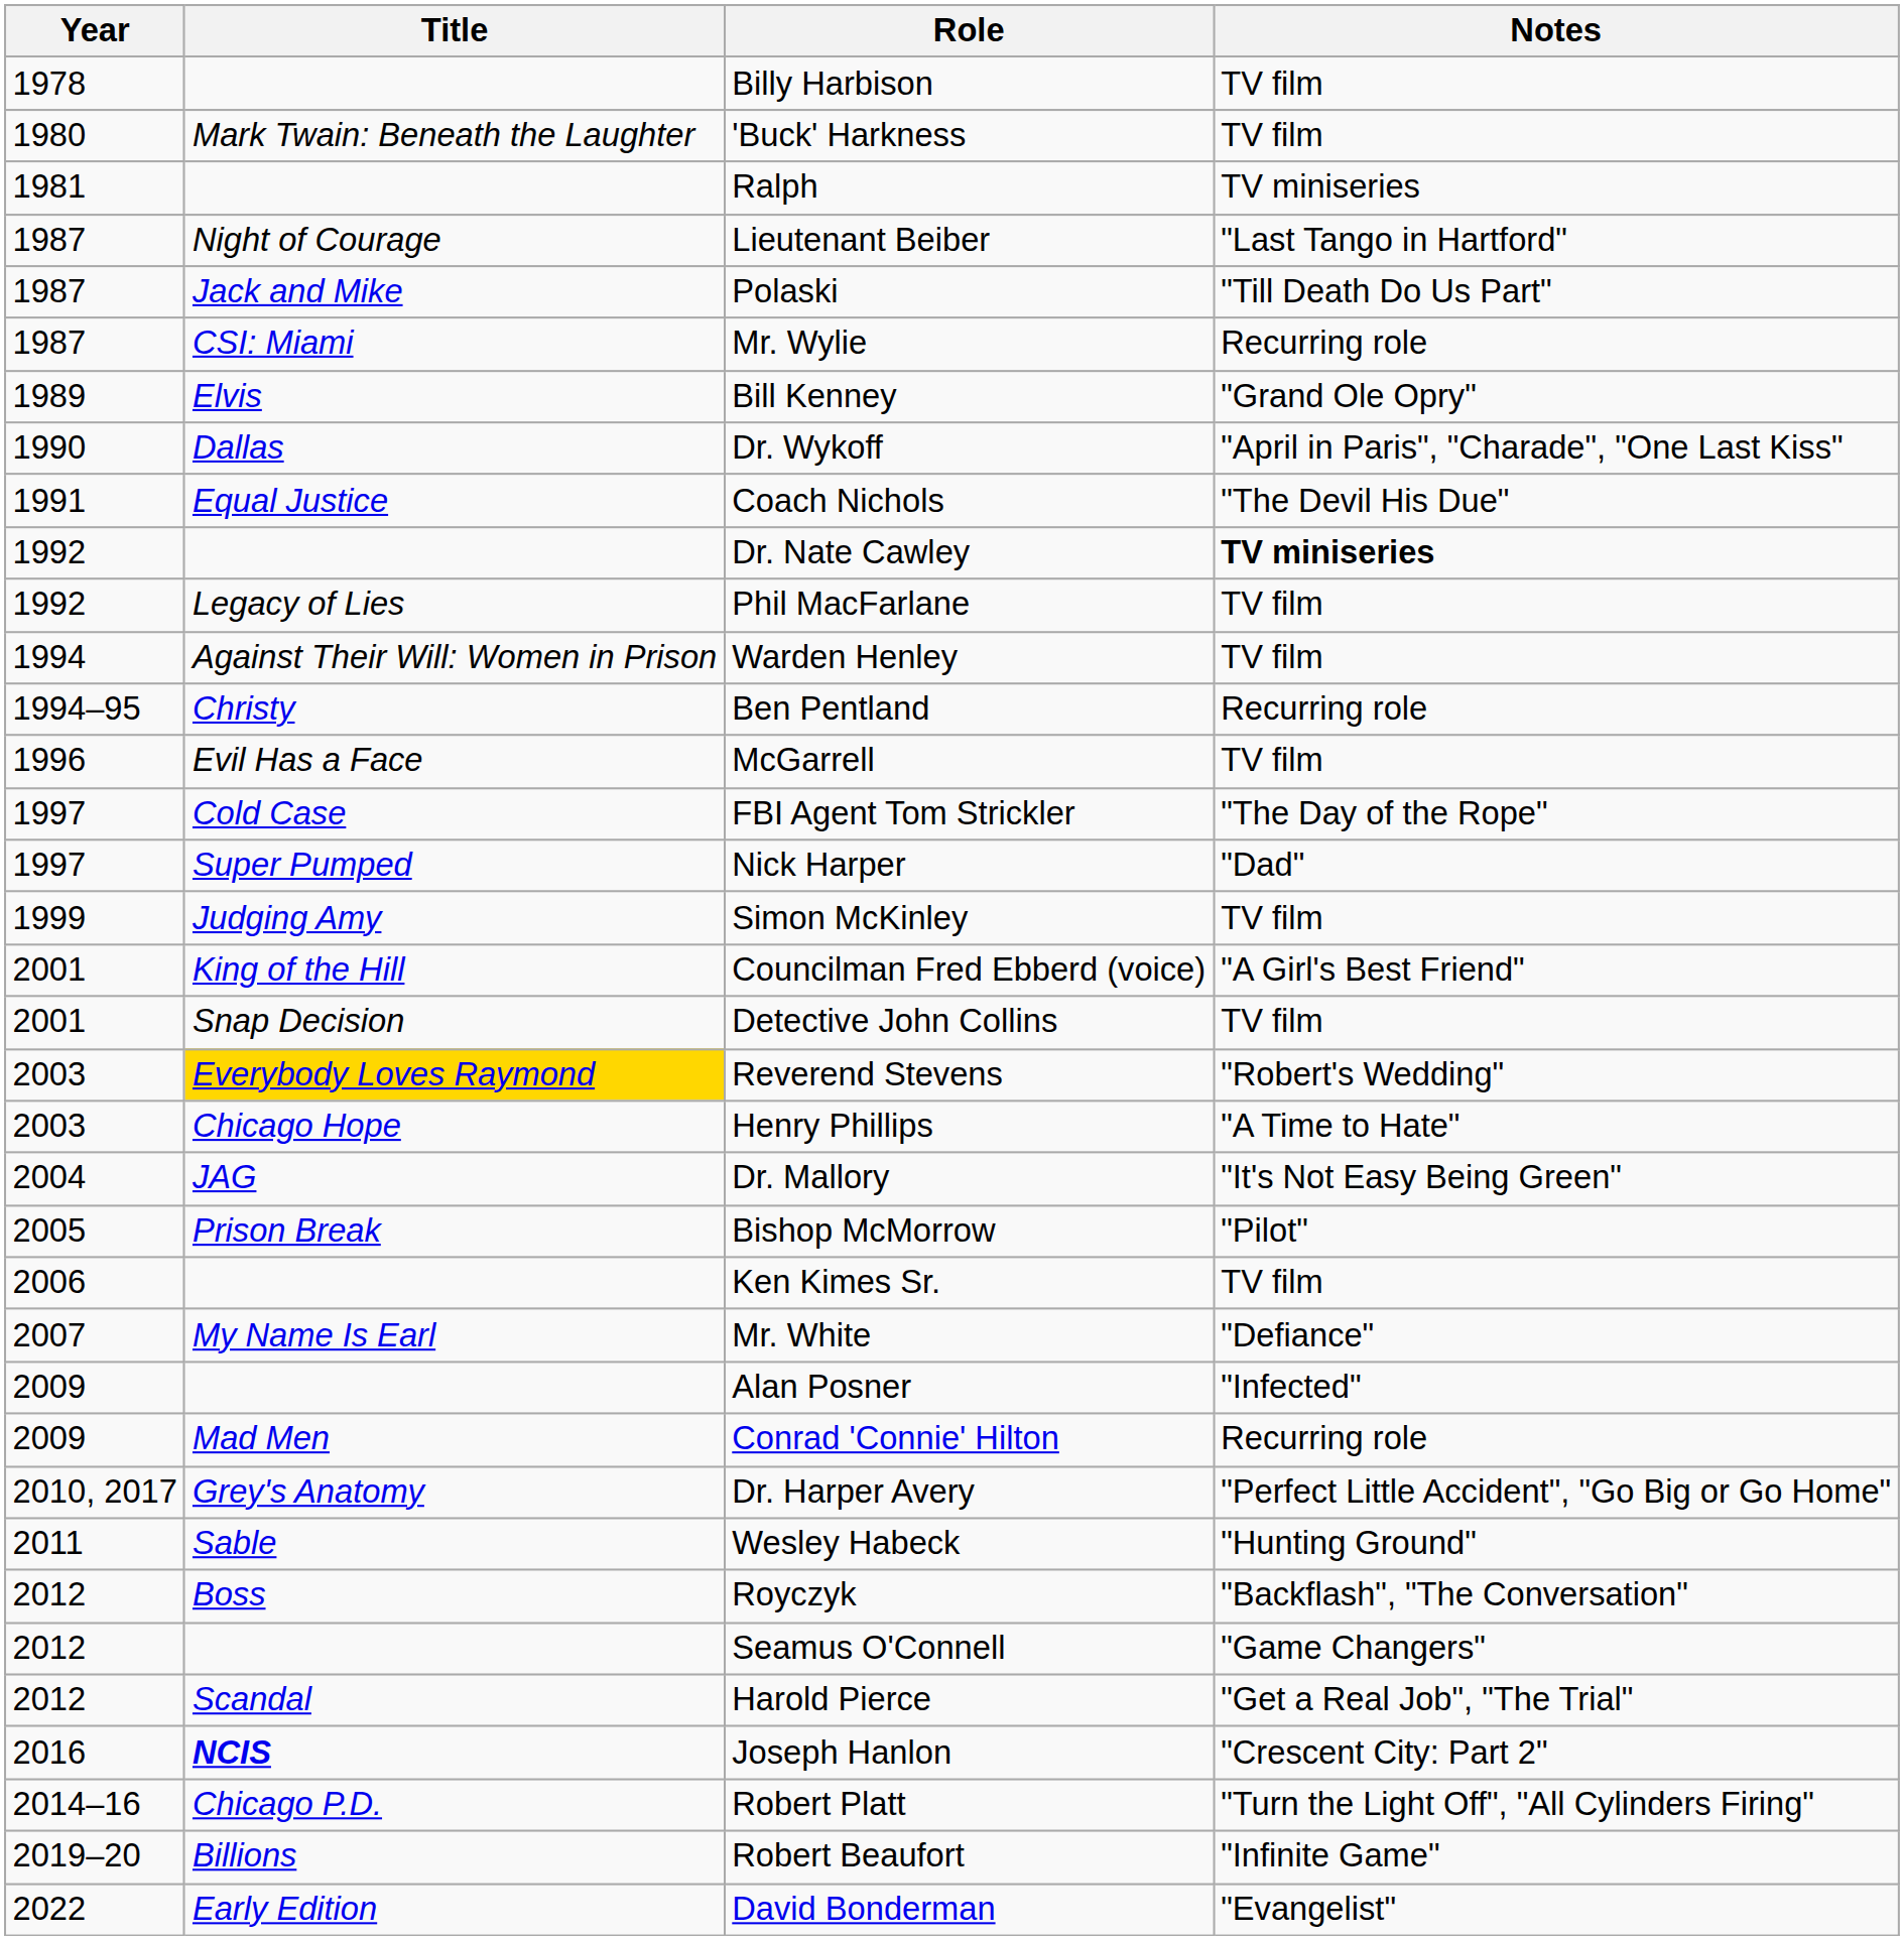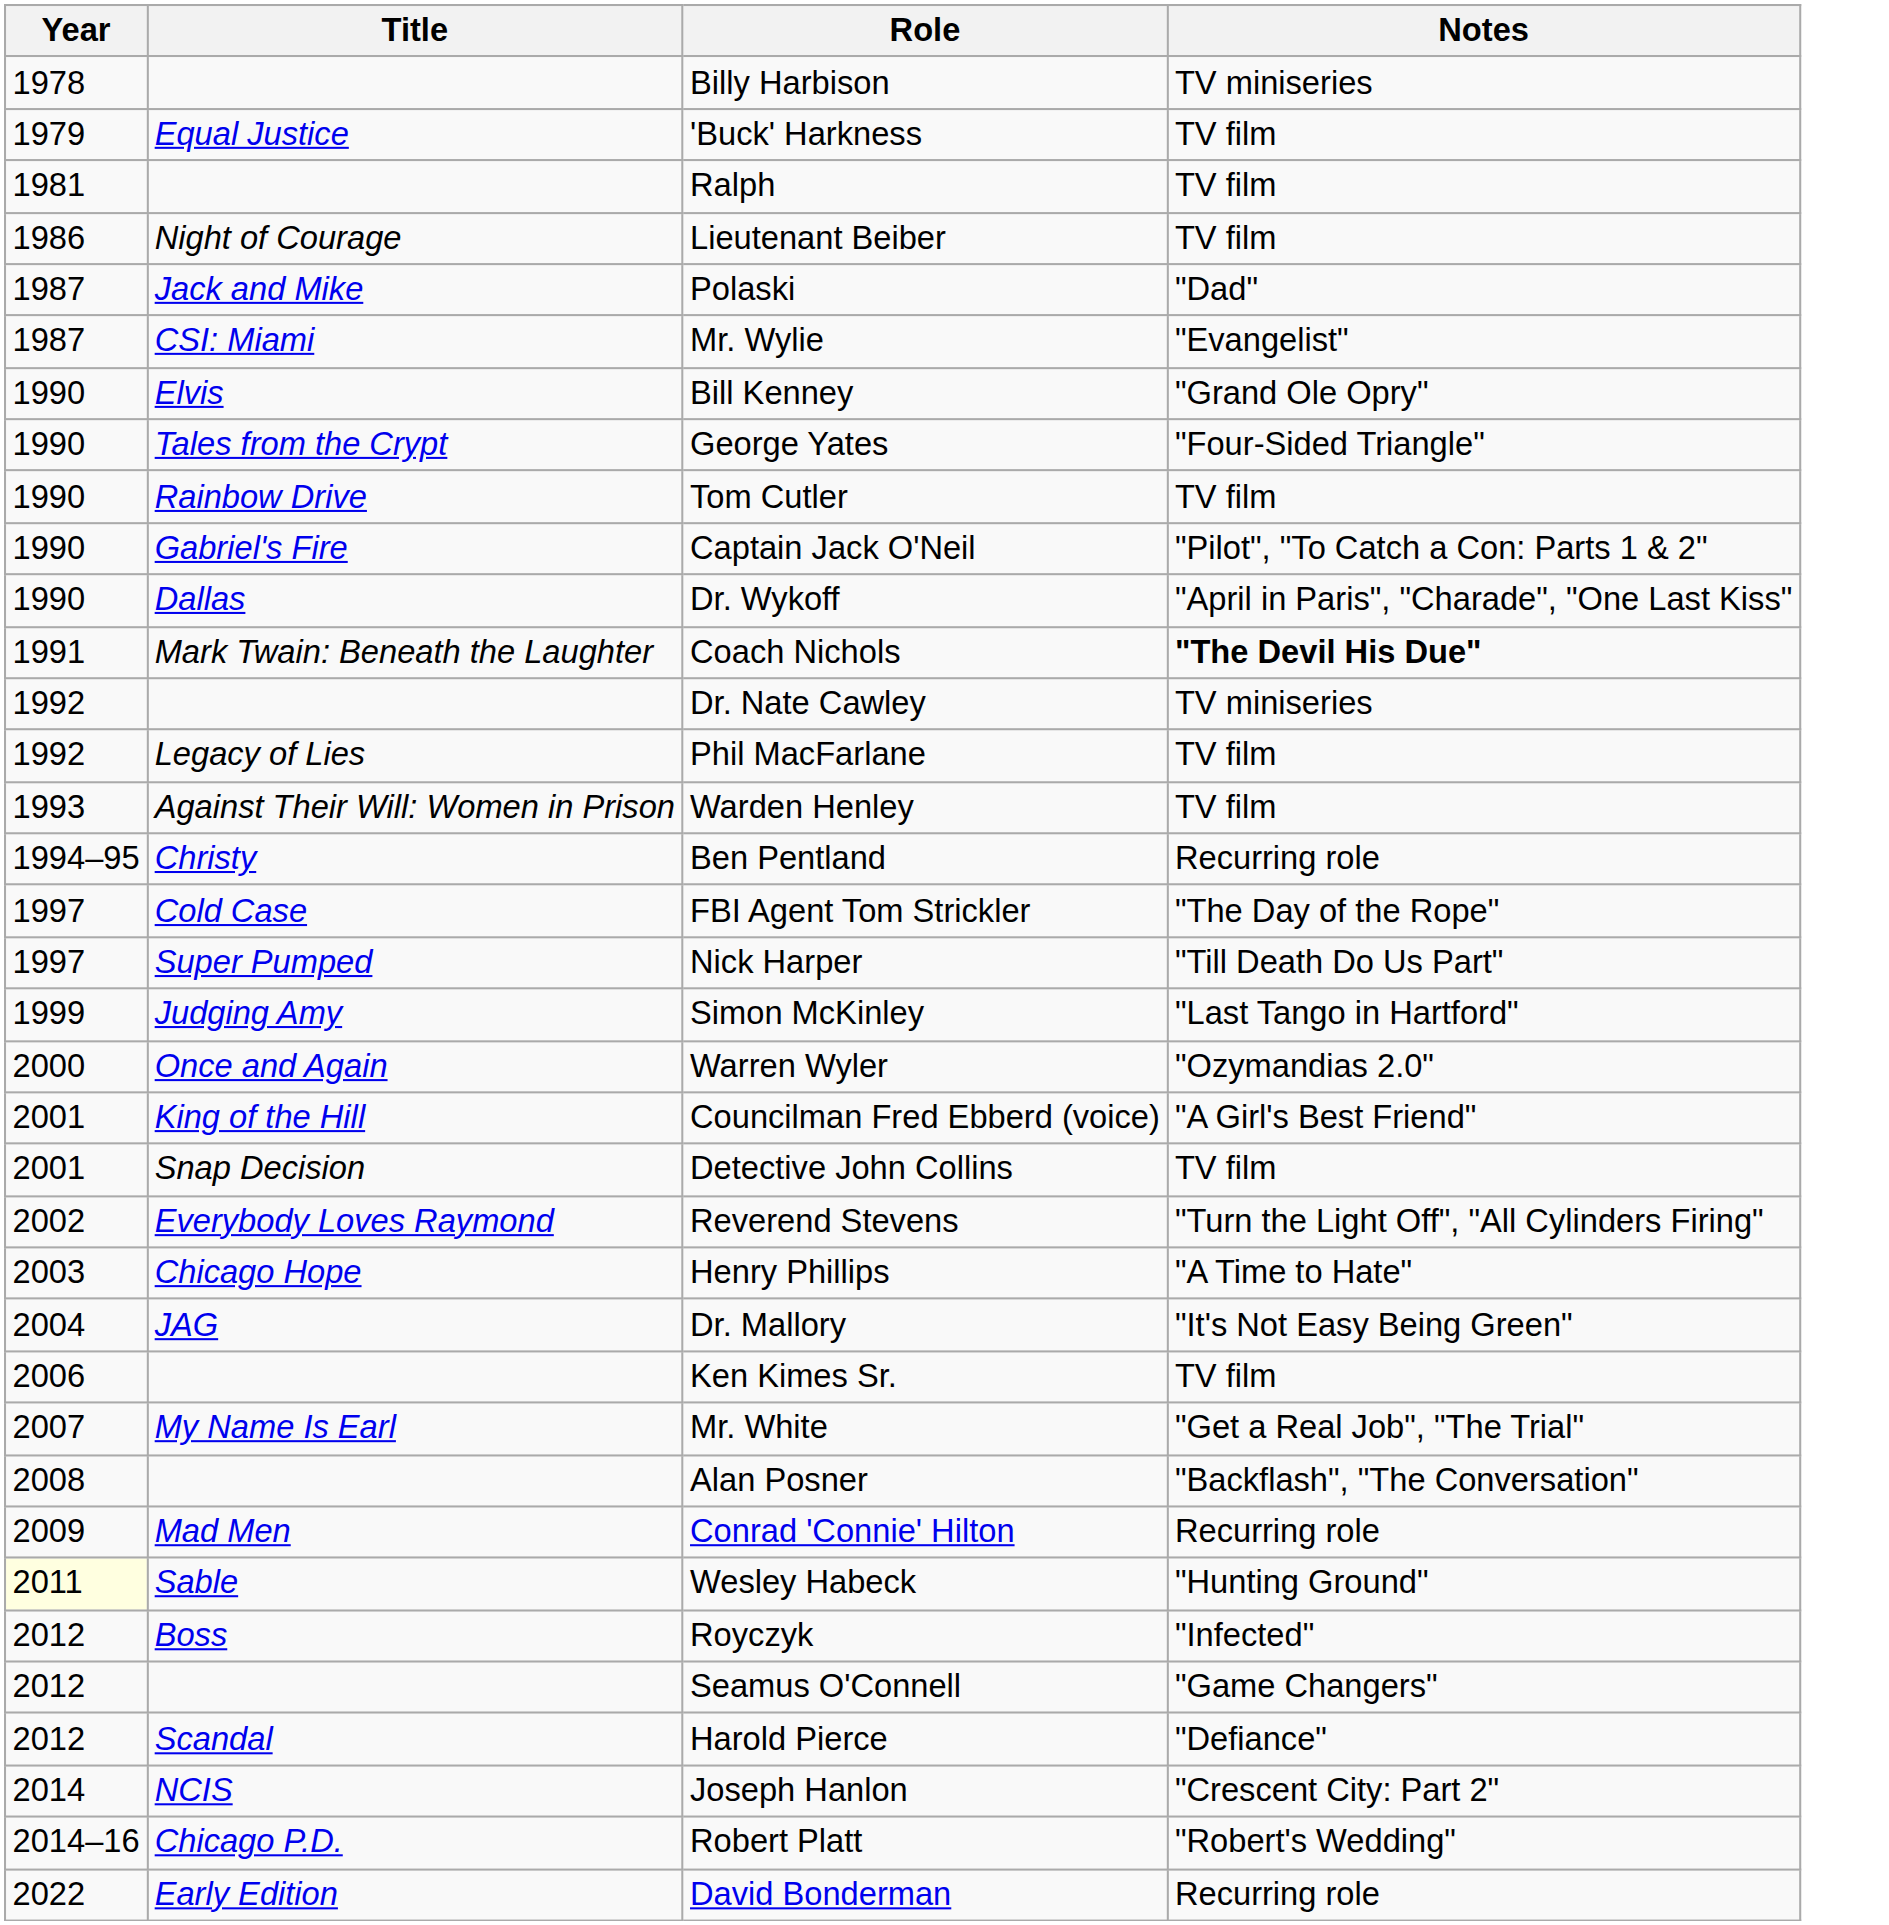 <table class="wikitable sortable">
 <tr>
 <th>Year</th>
 <th>Title</th>
 <th>Role</th>
 <th class="unsortable">Notes</th>
 </tr>
 <tr>
 <td>1978</td>
 <td><em></em></td>
 <td>Billy Harbison</td>
-<td>TV film</td>
+<td>TV miniseries</td>
 </tr>
 <tr>
-<td>1980</td>
-<td><em>Mark Twain: Beneath the Laughter</em></td>
+<td>1979</td>
+<td><em><a href='#'>Equal Justice</a></em></td>
 <td>'Buck' Harkness</td>
 <td>TV film</td>
 </tr>
 <tr>
 <td>1981</td>
 <td><em></em></td>
 <td>Ralph</td>
-<td>TV miniseries</td>
+<td>TV film</td>
 </tr>
 <tr>
-<td>1987</td>
+<td>1986</td>
 <td><em>Night of Courage</em></td>
 <td>Lieutenant Beiber</td>
-<td>"Last Tango in Hartford"</td>
+<td>TV film</td>
 </tr>
 <tr>
 <td>1987</td>
 <td><em><a href='#'>Jack and Mike</a></em></td>
 <td>Polaski</td>
-<td>"Till Death Do Us Part"</td>
+<td>"Dad"</td>
 </tr>
 <tr>
 <td>1987</td>
 <td><em><a href='#'>CSI: Miami</a></em></td>
 <td>Mr. Wylie</td>
-<td>Recurring role</td>
+<td>"Evangelist"</td>
 </tr>
 <tr>
-<td>1989</td>
+<td>1990</td>
 <td><em><a href='#'>Elvis</a></em></td>
 <td>Bill Kenney</td>
 <td>"Grand Ole Opry"</td>
+</tr>
+<tr>
+<td>1990</td>
+<td><em><a href='#'>Tales from the Crypt</a></em></td>
+<td>George Yates</td>
+<td>"Four-Sided Triangle"</td>
+</tr>
+<tr>
+<td>1990</td>
+<td><em><a href='#'>Rainbow Drive</a></em></td>
+<td>Tom Cutler</td>
+<td>TV film</td>
+</tr>
+<tr>
+<td>1990</td>
+<td><em><a href='#'>Gabriel's Fire</a></em></td>
+<td>Captain Jack O'Neil</td>
+<td>"Pilot", "To Catch a Con: Parts 1 & 2"</td>
 </tr>
 <tr>
 <td>1990</td>
 <td><em><a href='#'>Dallas</a></em></td>
 <td>Dr. Wykoff</td>
 <td>"April in Paris", "Charade", "One Last Kiss"</td>
 </tr>
 <tr>
 <td>1991</td>
-<td><em><a href='#'>Equal Justice</a></em></td>
+<td><em>Mark Twain: Beneath the Laughter</em></td>
 <td>Coach Nichols</td>
-<td>"The Devil His Due"</td>
+<td><strong>"The Devil His Due"</strong></td>
 </tr>
 <tr>
 <td>1992</td>
 <td><em></em></td>
 <td>Dr. Nate Cawley</td>
-<td><strong>TV miniseries</strong></td>
+<td>TV miniseries</td>
 </tr>
 <tr>
 <td>1992</td>
 <td><em>Legacy of Lies</em></td>
 <td>Phil MacFarlane</td>
 <td>TV film</td>
 </tr>
 <tr>
-<td>1994</td>
+<td>1993</td>
 <td><em>Against Their Will: Women in Prison</em></td>
 <td>Warden Henley</td>
 <td>TV film</td>
 </tr>
 <tr>
 <td>1994–95</td>
 <td><em><a href='#'>Christy</a></em></td>
 <td>Ben Pentland</td>
 <td>Recurring role</td>
 </tr>
 <tr>
-<td>1996</td>
-<td><em>Evil Has a Face</em></td>
-<td>McGarrell</td>
-<td>TV film</td>
-</tr>
-<tr>
 <td>1997</td>
 <td><em><a href='#'>Cold Case</a></em></td>
 <td>FBI Agent Tom Strickler</td>
 <td>"The Day of the Rope"</td>
 </tr>
 <tr>
 <td>1997</td>
 <td><em><a href='#'>Super Pumped</a></em></td>
 <td>Nick Harper</td>
-<td>"Dad"</td>
+<td>"Till Death Do Us Part"</td>
 </tr>
 <tr>
 <td>1999</td>
 <td><em><a href='#'>Judging Amy</a></em></td>
 <td>Simon McKinley</td>
-<td>TV film</td>
+<td>"Last Tango in Hartford"</td>
+</tr>
+<tr>
+<td>2000</td>
+<td><em><a href='#'>Once and Again</a></em></td>
+<td>Warren Wyler</td>
+<td>"Ozymandias 2.0"</td>
 </tr>
 <tr>
 <td>2001</td>
 <td><em><a href='#'>King of the Hill</a></em></td>
 <td>Councilman Fred Ebberd (voice)</td>
 <td>"A Girl's Best Friend"</td>
 </tr>
 <tr>
 <td>2001</td>
 <td><em>Snap Decision</em></td>
 <td>Detective John Collins</td>
 <td>TV film</td>
 </tr>
 <tr>
-<td>2003</td>
-<td style="background: gold;"><em><a href='#'>Everybody Loves Raymond</a></em></td>
+<td>2002</td>
+<td><em><a href='#'>Everybody Loves Raymond</a></em></td>
 <td>Reverend Stevens</td>
-<td>"Robert's Wedding"</td>
+<td>"Turn the Light Off", "All Cylinders Firing"</td>
 </tr>
 <tr>
 <td>2003</td>
 <td><em><a href='#'>Chicago Hope</a></em></td>
 <td>Henry Phillips</td>
 <td>"A Time to Hate"</td>
 </tr>
 <tr>
 <td>2004</td>
 <td><em><a href='#'>JAG</a></em></td>
 <td>Dr. Mallory</td>
 <td>"It's Not Easy Being Green"</td>
 </tr>
 <tr>
-<td>2005</td>
-<td><em><a href='#'>Prison Break</a></em></td>
-<td>Bishop McMorrow</td>
-<td>"Pilot"</td>
-</tr>
-<tr>
 <td>2006</td>
 <td><em></em></td>
 <td>Ken Kimes Sr.</td>
 <td>TV film</td>
 </tr>
 <tr>
 <td>2007</td>
 <td><em><a href='#'>My Name Is Earl</a></em></td>
 <td>Mr. White</td>
-<td>"Defiance"</td>
+<td>"Get a Real Job", "The Trial"</td>
 </tr>
 <tr>
-<td>2009</td>
+<td>2008</td>
 <td><em></em></td>
 <td>Alan Posner</td>
-<td>"Infected"</td>
+<td>"Backflash", "The Conversation"</td>
 </tr>
 <tr>
 <td>2009</td>
 <td><em><a href='#'>Mad Men</a></em></td>
 <td><a href='#'>Conrad 'Connie' Hilton</a></td>
 <td>Recurring role</td>
 </tr>
 <tr>
-<td>2010, 2017</td>
-<td><em><a href='#'>Grey's Anatomy</a></em></td>
-<td>Dr. Harper Avery</td>
-<td>"Perfect Little Accident", "Go Big or Go Home"</td>
-</tr>
-<tr>
-<td>2011</td>
+<td style="background: lightyellow;">2011</td>
 <td><em><a href='#'>Sable</a></em></td>
 <td>Wesley Habeck</td>
 <td>"Hunting Ground"</td>
 </tr>
 <tr>
 <td>2012</td>
 <td><em><a href='#'>Boss</a></em></td>
 <td>Royczyk</td>
-<td>"Backflash", "The Conversation"</td>
+<td>"Infected"</td>
 </tr>
 <tr>
 <td>2012</td>
 <td><em></em></td>
 <td>Seamus O'Connell</td>
 <td>"Game Changers"</td>
 </tr>
 <tr>
 <td>2012</td>
 <td><em><a href='#'>Scandal</a></em></td>
 <td>Harold Pierce</td>
-<td>"Get a Real Job", "The Trial"</td>
+<td>"Defiance"</td>
 </tr>
 <tr>
-<td>2016</td>
-<td><strong><em><a href='#'>NCIS</a></em></strong></td>
+<td>2014</td>
+<td><em><a href='#'>NCIS</a></em></td>
 <td>Joseph Hanlon</td>
 <td>"Crescent City: Part 2"</td>
 </tr>
 <tr>
 <td>2014–16</td>
 <td><em><a href='#'>Chicago P.D.</a></em></td>
 <td>Robert Platt</td>
-<td>"Turn the Light Off", "All Cylinders Firing"</td>
-</tr>
-<tr>
-<td>2019–20</td>
-<td><em><a href='#'>Billions</a></em></td>
-<td>Robert Beaufort</td>
-<td>"Infinite Game"</td>
+<td>"Robert's Wedding"</td>
 </tr>
 <tr>
 <td>2022</td>
 <td><em><a href='#'>Early Edition</a></em></td>
 <td><a href='#'>David Bonderman</a></td>
-<td>"Evangelist"</td>
+<td>Recurring role</td>
 </tr>
 </table>
